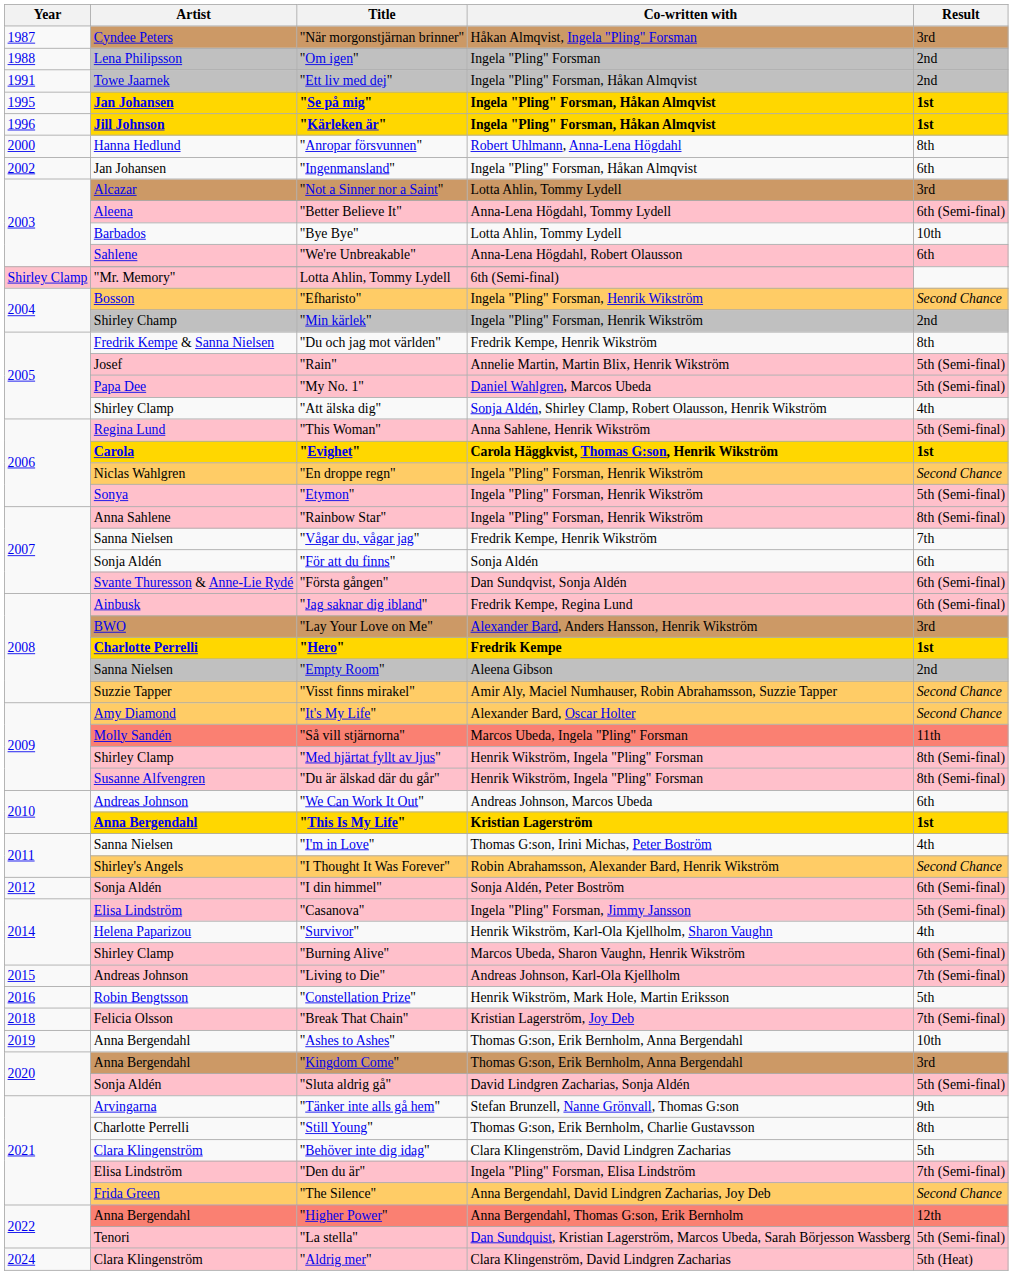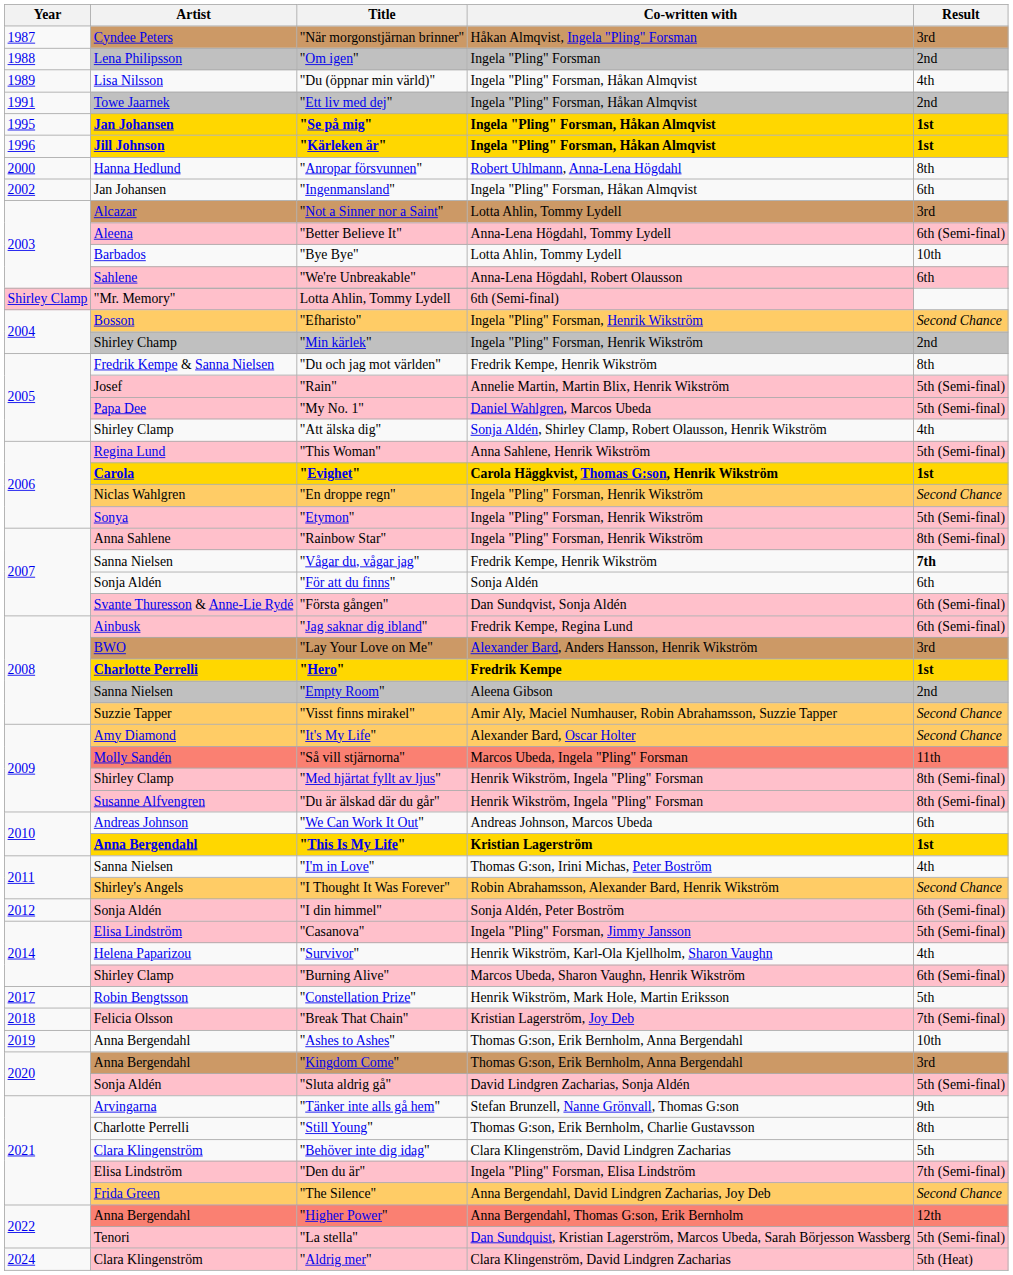 <table class="wikitable plainrowheaders">
 <tr>
 <th scope="col">Year</th>
 <th scope="col">Artist</th>
 <th scope="col">Title</th>
 <th scope="col">Co-written with</th>
 <th scope="col">Result</th>
 </tr>
 <tr>
 <td><a href='#'>1987</a></td>
 <td bgcolor="#cc9966"><a href='#'>Cyndee Peters</a></td>
 <td bgcolor="#cc9966">"När morgonstjärnan brinner"</td>
 <td bgcolor="#cc9966">Håkan Almqvist, <a href='#'>Ingela "Pling" Forsman</a></td>
 <td bgcolor="#cc9966">3rd</td>
 </tr>
 <tr>
 <td><a href='#'>1988</a></td>
 <td bgcolor="silver"><a href='#'>Lena Philipsson</a></td>
 <td bgcolor="silver">"<a href='#'>Om igen</a>"</td>
 <td bgcolor="silver">Ingela "Pling" Forsman</td>
 <td bgcolor="silver">2nd</td>
+</tr>
+<tr>
+<td><a href='#'>1989</a></td>
+<td><a href='#'>Lisa Nilsson</a></td>
+<td>"Du (öppnar min värld)"</td>
+<td>Ingela "Pling" Forsman, Håkan Almqvist</td>
+<td>4th</td>
 </tr>
 <tr>
 <td><a href='#'>1991</a></td>
 <td bgcolor="silver"><a href='#'>Towe Jaarnek</a></td>
 <td bgcolor="silver">"<a href='#'>Ett liv med dej</a>"</td>
 <td bgcolor="silver">Ingela "Pling" Forsman, Håkan Almqvist</td>
 <td bgcolor="silver">2nd</td>
 </tr>
 <tr>
 <td><a href='#'>1995</a></td>
 <td style="font-weight:bold;background:gold;"><a href='#'>Jan Johansen</a></td>
 <td style="font-weight:bold;background:gold;">"<a href='#'>Se på mig</a>"</td>
 <td style="font-weight:bold;background:gold;">Ingela "Pling" Forsman, Håkan Almqvist</td>
 <td style="font-weight:bold;background:gold;">1st</td>
 </tr>
 <tr>
 <td><a href='#'>1996</a></td>
 <td style="font-weight:bold;background:gold;"><a href='#'>Jill Johnson</a></td>
 <td style="font-weight:bold;background:gold;">"<a href='#'>Kärleken är</a>"</td>
 <td style="font-weight:bold;background:gold;">Ingela "Pling" Forsman, Håkan Almqvist</td>
 <td style="font-weight:bold;background:gold;">1st</td>
 </tr>
 <tr>
 <td><a href='#'>2000</a></td>
 <td><a href='#'>Hanna Hedlund</a></td>
 <td>"<a href='#'>Anropar försvunnen</a>"</td>
 <td><a href='#'>Robert Uhlmann</a>, <a href='#'>Anna-Lena Högdahl</a></td>
 <td>8th</td>
 </tr>
 <tr>
 <td><a href='#'>2002</a></td>
 <td>Jan Johansen</td>
 <td>"<a href='#'>Ingenmansland</a>"</td>
 <td>Ingela "Pling" Forsman, Håkan Almqvist</td>
 <td>6th</td>
 </tr>
 <tr>
 <td rowspan="5"><a href='#'>2003</a></td>
 <td bgcolor="#CC9966"><a href='#'>Alcazar</a></td>
 <td bgcolor="#CC9966">"<a href='#'>Not a Sinner nor a Saint</a>"</td>
 <td bgcolor="#CC9966">Lotta Ahlin, Tommy Lydell</td>
 <td bgcolor="#CC9966">3rd</td>
 </tr>
 <tr bgcolor="pink">
 <td><a href='#'>Aleena</a></td>
 <td>"Better Believe It"</td>
 <td>Anna-Lena Högdahl, Tommy Lydell</td>
 <td>6th (Semi-final)</td>
 </tr>
 <tr>
 <td><a href='#'>Barbados</a></td>
 <td>"Bye Bye"</td>
 <td>Lotta Ahlin, Tommy Lydell</td>
 <td>10th</td>
 </tr>
 <tr bgcolor="pink">
 <td><a href='#'>Sahlene</a></td>
 <td>"We're Unbreakable"</td>
 <td>Anna-Lena Högdahl, Robert Olausson</td>
 <td>6th</td>
 </tr>
 <tr>
 </tr>
 <tr bgcolor="pink">
 <td><a href='#'>Shirley Clamp</a></td>
 <td>"Mr. Memory"</td>
 <td>Lotta Ahlin, Tommy Lydell</td>
 <td>6th (Semi-final)</td>
 </tr>
 <tr>
 <td rowspan="2"><a href='#'>2004</a></td>
 <td bgcolor="#ffcc66"><a href='#'>Bosson</a></td>
 <td bgcolor="#ffcc66">"Efharisto"</td>
 <td bgcolor="#ffcc66">Ingela "Pling" Forsman, <a href='#'>Henrik Wikström</a></td>
 <td bgcolor="#ffcc66"><em>Second Chance</em></td>
 </tr>
 <tr bgcolor="silver">
 <td>Shirley Champ</td>
 <td>"<a href='#'>Min kärlek</a>"</td>
 <td>Ingela "Pling" Forsman, Henrik Wikström</td>
 <td>2nd</td>
 </tr>
 <tr>
 <td rowspan="4"><a href='#'>2005</a></td>
 <td><a href='#'>Fredrik Kempe</a> & <a href='#'>Sanna Nielsen</a></td>
 <td>"Du och jag mot världen"</td>
 <td>Fredrik Kempe, Henrik Wikström</td>
 <td>8th</td>
 </tr>
 <tr bgcolor="pink">
 <td>Josef</td>
 <td>"Rain"</td>
 <td>Annelie Martin, Martin Blix, Henrik Wikström</td>
 <td>5th (Semi-final)</td>
 </tr>
 <tr bgcolor="pink">
 <td><a href='#'>Papa Dee</a></td>
 <td>"My No. 1"</td>
 <td><a href='#'>Daniel Wahlgren</a>, Marcos Ubeda</td>
 <td>5th (Semi-final)</td>
 </tr>
 <tr>
 <td>Shirley Clamp</td>
 <td>"Att älska dig"</td>
 <td><a href='#'>Sonja Aldén</a>, Shirley Clamp, Robert Olausson, Henrik Wikström</td>
 <td>4th</td>
 </tr>
 <tr>
 <td rowspan="4"><a href='#'>2006</a></td>
 <td bgcolor="pink"><a href='#'>Regina Lund</a></td>
 <td bgcolor="pink">"This Woman"</td>
 <td bgcolor="pink">Anna Sahlene, Henrik Wikström</td>
 <td bgcolor="pink">5th (Semi-final)</td>
 </tr>
 <tr style="font-weight:bold;background:gold;">
 <td><a href='#'>Carola</a></td>
 <td>"<a href='#'>Evighet</a>"</td>
 <td>Carola Häggkvist, <a href='#'>Thomas G:son</a>, Henrik Wikström</td>
 <td>1st</td>
 </tr>
 <tr bgcolor="#ffcc66">
 <td>Niclas Wahlgren</td>
 <td>"En droppe regn"</td>
 <td>Ingela "Pling" Forsman, Henrik Wikström</td>
 <td><em>Second Chance</em></td>
 </tr>
 <tr bgcolor="pink">
 <td><a href='#'>Sonya</a></td>
 <td>"<a href='#'>Etymon</a>"</td>
 <td>Ingela "Pling" Forsman, Henrik Wikström</td>
 <td>5th (Semi-final)</td>
 </tr>
 <tr>
 <td rowspan="4"><a href='#'>2007</a></td>
 <td bgcolor="pink">Anna Sahlene</td>
 <td bgcolor="pink">"Rainbow Star"</td>
 <td bgcolor="pink">Ingela "Pling" Forsman, Henrik Wikström</td>
 <td bgcolor="pink">8th (Semi-final)</td>
 </tr>
 <tr>
 <td>Sanna Nielsen</td>
 <td>"<a href='#'>Vågar du, vågar jag</a>"</td>
 <td>Fredrik Kempe, Henrik Wikström</td>
-<td>7th</td>
+<td><strong>7th</strong></td>
 </tr>
 <tr>
 <td>Sonja Aldén</td>
 <td>"<a href='#'>För att du finns</a>"</td>
 <td>Sonja Aldén</td>
 <td>6th</td>
 </tr>
 <tr bgcolor="pink">
 <td><a href='#'>Svante Thuresson</a> & <a href='#'>Anne-Lie Rydé</a></td>
 <td>"Första gången"</td>
 <td>Dan Sundqvist, Sonja Aldén</td>
 <td>6th (Semi-final)</td>
 </tr>
 <tr>
 <td rowspan="5"><a href='#'>2008</a></td>
 <td bgcolor="pink"><a href='#'>Ainbusk</a></td>
 <td bgcolor="pink">"<a href='#'>Jag saknar dig ibland</a>"</td>
 <td bgcolor="pink">Fredrik Kempe, Regina Lund</td>
 <td bgcolor="pink">6th (Semi-final)</td>
 </tr>
 <tr bgcolor="#cc9966">
 <td><a href='#'>BWO</a></td>
 <td>"Lay Your Love on Me"</td>
 <td><a href='#'>Alexander Bard</a>, Anders Hansson, Henrik Wikström</td>
 <td>3rd</td>
 </tr>
 <tr style="font-weight:bold;background:gold;">
 <td><a href='#'>Charlotte Perrelli</a></td>
 <td>"<a href='#'>Hero</a>"</td>
 <td>Fredrik Kempe</td>
 <td>1st</td>
 </tr>
 <tr bgcolor="silver">
 <td>Sanna Nielsen</td>
 <td>"<a href='#'>Empty Room</a>"</td>
 <td>Aleena Gibson</td>
 <td>2nd</td>
 </tr>
 <tr bgcolor="#ffcc66">
 <td>Suzzie Tapper</td>
 <td>"Visst finns mirakel"</td>
 <td>Amir Aly, Maciel Numhauser, Robin Abrahamsson, Suzzie Tapper</td>
 <td><em>Second Chance</em></td>
 </tr>
 <tr>
 <td rowspan="4"><a href='#'>2009</a></td>
 <td bgcolor="#ffcc66"><a href='#'>Amy Diamond</a></td>
 <td bgcolor="#ffcc66">"<a href='#'>It's My Life</a>"</td>
 <td bgcolor="#ffcc66">Alexander Bard, <a href='#'>Oscar Holter</a></td>
 <td bgcolor="#ffcc66"><em>Second Chance</em></td>
 </tr>
 <tr bgcolor="salmon">
 <td><a href='#'>Molly Sandén</a></td>
 <td>"Så vill stjärnorna"</td>
 <td>Marcos Ubeda, Ingela "Pling" Forsman</td>
 <td>11th</td>
 </tr>
 <tr bgcolor="pink">
 <td>Shirley Clamp</td>
 <td>"<a href='#'>Med hjärtat fyllt av ljus</a>"</td>
 <td>Henrik Wikström, Ingela "Pling" Forsman</td>
 <td>8th (Semi-final)</td>
 </tr>
 <tr bgcolor="pink">
 <td><a href='#'>Susanne Alfvengren</a></td>
 <td>"Du är älskad där du går"</td>
 <td>Henrik Wikström, Ingela "Pling" Forsman</td>
 <td>8th (Semi-final)</td>
 </tr>
 <tr>
 <td rowspan="2"><a href='#'>2010</a></td>
 <td><a href='#'>Andreas Johnson</a></td>
 <td>"<a href='#'>We Can Work It Out</a>"</td>
 <td>Andreas Johnson, Marcos Ubeda</td>
 <td>6th</td>
 </tr>
 <tr style="font-weight:bold;background:gold;">
 <td><a href='#'>Anna Bergendahl</a></td>
 <td>"<a href='#'>This Is My Life</a>"</td>
 <td>Kristian Lagerström</td>
 <td>1st</td>
 </tr>
 <tr>
 <td rowspan="2"><a href='#'>2011</a></td>
 <td>Sanna Nielsen</td>
 <td>"<a href='#'>I'm in Love</a>"</td>
 <td>Thomas G:son, Irini Michas, <a href='#'>Peter Boström</a></td>
 <td>4th</td>
 </tr>
 <tr bgcolor="#ffcc66">
 <td>Shirley's Angels</td>
 <td>"I Thought It Was Forever"</td>
 <td>Robin Abrahamsson, Alexander Bard, Henrik Wikström</td>
 <td><em>Second Chance</em></td>
 </tr>
 <tr>
 <td><a href='#'>2012</a></td>
 <td bgcolor="pink">Sonja Aldén</td>
 <td bgcolor="pink">"I din himmel"</td>
 <td bgcolor="pink">Sonja Aldén, Peter Boström</td>
 <td bgcolor="pink">6th (Semi-final)</td>
 </tr>
 <tr>
 <td rowspan="3"><a href='#'>2014</a></td>
 <td bgcolor="pink"><a href='#'>Elisa Lindström</a></td>
 <td bgcolor="pink">"Casanova"</td>
 <td bgcolor="pink">Ingela "Pling" Forsman, <a href='#'>Jimmy Jansson</a></td>
 <td bgcolor="pink">5th (Semi-final)</td>
 </tr>
 <tr>
 <td><a href='#'>Helena Paparizou</a></td>
 <td>"<a href='#'>Survivor</a>"</td>
 <td>Henrik Wikström, Karl-Ola Kjellholm, <a href='#'>Sharon Vaughn</a></td>
 <td>4th</td>
 </tr>
 <tr bgcolor="pink">
 <td>Shirley Clamp</td>
 <td>"Burning Alive"</td>
 <td>Marcos Ubeda, Sharon Vaughn, Henrik Wikström</td>
 <td>6th (Semi-final)</td>
 </tr>
 <tr>
-<td><a href='#'>2015</a></td>
-<td bgcolor="pink">Andreas Johnson</td>
-<td bgcolor="pink">"Living to Die"</td>
-<td bgcolor="pink">Andreas Johnson, Karl-Ola Kjellholm</td>
-<td bgcolor="pink">7th (Semi-final)</td>
-</tr>
-<tr>
-<td><a href='#'>2016</a></td>
+<td><a href='#'>2017</a></td>
 <td><a href='#'>Robin Bengtsson</a></td>
 <td>"<a href='#'>Constellation Prize</a>"</td>
 <td>Henrik Wikström, Mark Hole, Martin Eriksson</td>
 <td>5th</td>
 </tr>
 <tr>
 <td><a href='#'>2018</a></td>
 <td bgcolor="pink">Felicia Olsson</td>
 <td bgcolor="pink">"Break That Chain"</td>
 <td bgcolor="pink">Kristian Lagerström, <a href='#'>Joy Deb</a></td>
 <td bgcolor="pink">7th (Semi-final)</td>
 </tr>
 <tr>
 <td><a href='#'>2019</a></td>
 <td>Anna Bergendahl</td>
 <td>"<a href='#'>Ashes to Ashes</a>"</td>
 <td>Thomas G:son, Erik Bernholm, Anna Bergendahl</td>
 <td>10th</td>
 </tr>
 <tr>
 <td rowspan="2"><a href='#'>2020</a></td>
 <td bgcolor="#CC9966">Anna Bergendahl</td>
 <td bgcolor="#CC9966">"<a href='#'>Kingdom Come</a>"</td>
 <td bgcolor="#CC9966">Thomas G:son, Erik Bernholm, Anna Bergendahl</td>
 <td bgcolor="#CC9966">3rd</td>
 </tr>
 <tr bgcolor="pink">
 <td>Sonja Aldén</td>
 <td>"Sluta aldrig gå"</td>
 <td>David Lindgren Zacharias, Sonja Aldén</td>
 <td>5th (Semi-final)</td>
 </tr>
 <tr>
 <td rowspan="5"><a href='#'>2021</a></td>
 <td><a href='#'>Arvingarna</a></td>
 <td>"<a href='#'>Tänker inte alls gå hem</a>"</td>
 <td>Stefan Brunzell, <a href='#'>Nanne Grönvall</a>, Thomas G:son</td>
 <td>9th</td>
 </tr>
 <tr>
 <td>Charlotte Perrelli</td>
 <td>"<a href='#'>Still Young</a>"</td>
 <td>Thomas G:son, Erik Bernholm, Charlie Gustavsson</td>
 <td>8th</td>
 </tr>
 <tr>
 <td><a href='#'>Clara Klingenström</a></td>
 <td>"<a href='#'>Behöver inte dig idag</a>"</td>
 <td>Clara Klingenström, David Lindgren Zacharias</td>
 <td>5th</td>
 </tr>
 <tr bgcolor="pink">
 <td>Elisa Lindström</td>
 <td>"Den du är"</td>
 <td>Ingela "Pling" Forsman, Elisa Lindström</td>
 <td>7th (Semi-final)</td>
 </tr>
 <tr bgcolor="#ffcc66">
 <td><a href='#'>Frida Green</a></td>
 <td>"The Silence"</td>
 <td>Anna Bergendahl, David Lindgren Zacharias, Joy Deb</td>
 <td><em>Second Chance</em></td>
 </tr>
 <tr>
 <td rowspan="2"><a href='#'>2022</a></td>
 <td bgcolor="salmon">Anna Bergendahl</td>
 <td bgcolor="salmon">"<a href='#'>Higher Power</a>"</td>
 <td bgcolor="salmon">Anna Bergendahl, Thomas G:son, Erik Bernholm</td>
 <td bgcolor="salmon">12th</td>
 </tr>
 <tr>
 <td bgcolor="pink">Tenori</td>
 <td bgcolor="pink">"La stella"</td>
 <td bgcolor="pink"><a href='#'>Dan Sundquist</a>, Kristian Lagerström, Marcos Ubeda, Sarah Börjesson Wassberg</td>
 <td bgcolor="pink">5th (Semi-final)</td>
 </tr>
 <tr>
 <td><a href='#'>2024</a></td>
 <td bgcolor="pink">Clara Klingenström</td>
 <td bgcolor="pink">"<a href='#'>Aldrig mer</a>"</td>
 <td bgcolor="pink">Clara Klingenström, David Lindgren Zacharias</td>
 <td bgcolor="pink">5th (Heat)</td>
 </tr>
 </table>
